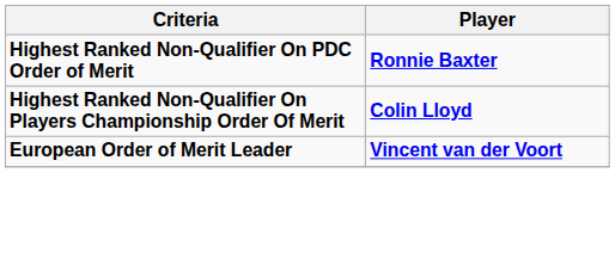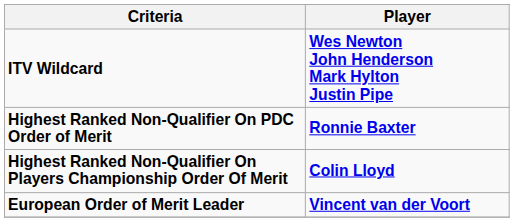 <table class="wikitable">
 <tr>
 <th width=300>Criteria</th>
 <th width=200>Player</th>
+</tr>
+<tr>
+<td><strong>ITV Wildcard</strong></td>
+<td> <strong><a href='#'>Wes Newton</a></strong><br> <strong><a href='#'>John Henderson</a></strong><br> <strong><a href='#'>Mark Hylton</a></strong><br> <strong><a href='#'>Justin Pipe</a></strong></td>
 </tr>
 <tr>
 <td><strong>Highest Ranked Non-Qualifier On PDC Order of Merit</strong></td>
 <td> <strong><a href='#'>Ronnie Baxter</a></strong></td>
 </tr>
 <tr>
 <td><strong>Highest Ranked Non-Qualifier On Players Championship Order Of Merit</strong></td>
 <td> <strong><a href='#'>Colin Lloyd</a></strong></td>
 </tr>
 <tr>
 <td><strong>European Order of Merit Leader</strong></td>
 <td> <strong><a href='#'>Vincent van der Voort</a></strong></td>
 </tr>
 <tr>
 </tr>
 </table>
